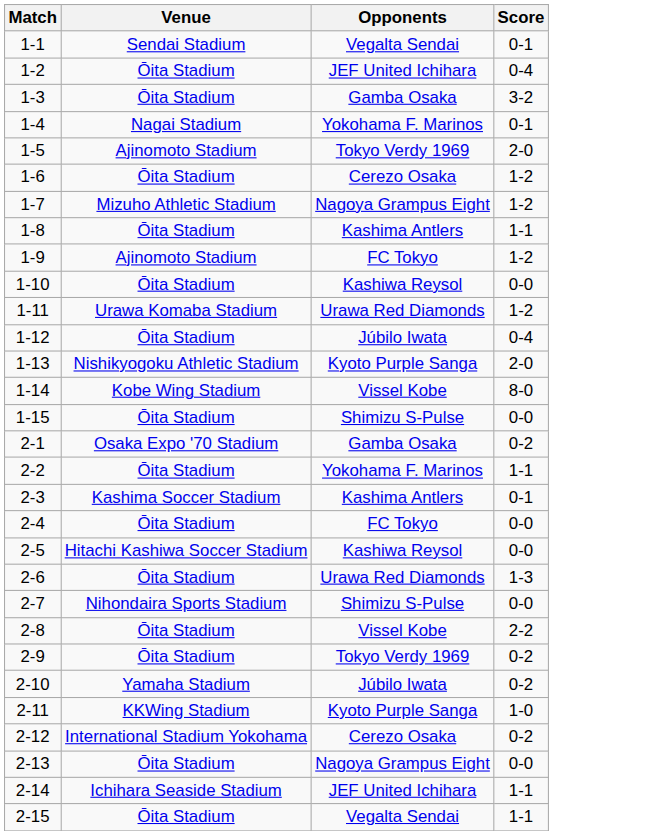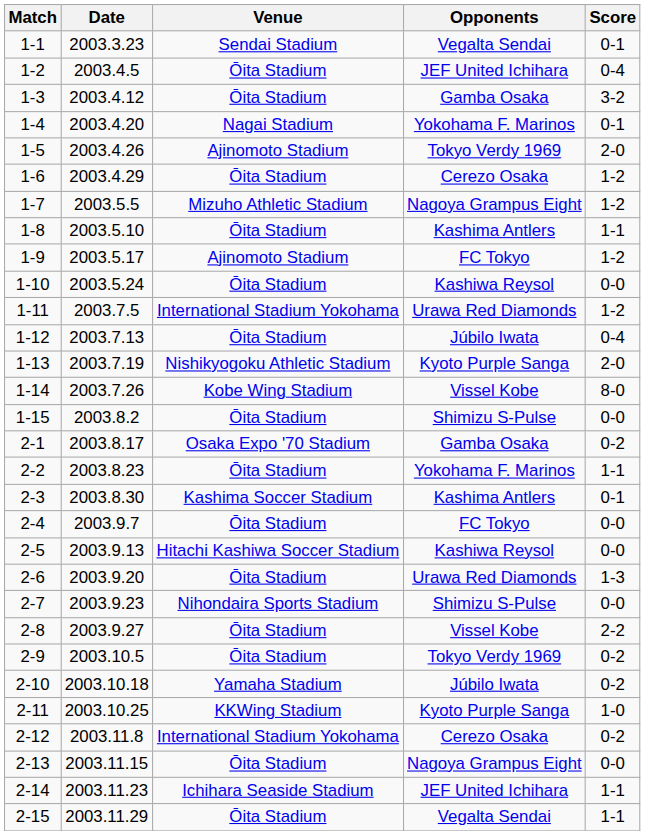 <table class="wikitable" style="text-align:center;">
 <tr>
 <th>Match</th>
+<th>Date</th>
 <th>Venue</th>
 <th>Opponents</th>
 <th>Score</th>
 </tr>
 <tr>
 <td>1-1</td>
+<td>2003.3.23</td>
 <td><a href='#'>Sendai Stadium</a></td>
 <td><a href='#'>Vegalta Sendai</a></td>
 <td>0-1</td>
 </tr>
 <tr>
 <td>1-2</td>
+<td>2003.4.5</td>
 <td><a href='#'>Ōita Stadium</a></td>
 <td><a href='#'>JEF United Ichihara</a></td>
 <td>0-4</td>
 </tr>
 <tr>
 <td>1-3</td>
+<td>2003.4.12</td>
 <td><a href='#'>Ōita Stadium</a></td>
 <td><a href='#'>Gamba Osaka</a></td>
 <td>3-2</td>
 </tr>
 <tr>
 <td>1-4</td>
+<td>2003.4.20</td>
 <td><a href='#'>Nagai Stadium</a></td>
 <td><a href='#'>Yokohama F. Marinos</a></td>
 <td>0-1</td>
 </tr>
 <tr>
 <td>1-5</td>
+<td>2003.4.26</td>
 <td><a href='#'>Ajinomoto Stadium</a></td>
 <td><a href='#'>Tokyo Verdy 1969</a></td>
 <td>2-0</td>
 </tr>
 <tr>
 <td>1-6</td>
+<td>2003.4.29</td>
 <td><a href='#'>Ōita Stadium</a></td>
 <td><a href='#'>Cerezo Osaka</a></td>
 <td>1-2</td>
 </tr>
 <tr>
 <td>1-7</td>
+<td>2003.5.5</td>
 <td><a href='#'>Mizuho Athletic Stadium</a></td>
 <td><a href='#'>Nagoya Grampus Eight</a></td>
 <td>1-2</td>
 </tr>
 <tr>
 <td>1-8</td>
+<td>2003.5.10</td>
 <td><a href='#'>Ōita Stadium</a></td>
 <td><a href='#'>Kashima Antlers</a></td>
 <td>1-1</td>
 </tr>
 <tr>
 <td>1-9</td>
+<td>2003.5.17</td>
 <td><a href='#'>Ajinomoto Stadium</a></td>
 <td><a href='#'>FC Tokyo</a></td>
 <td>1-2</td>
 </tr>
 <tr>
 <td>1-10</td>
+<td>2003.5.24</td>
 <td><a href='#'>Ōita Stadium</a></td>
 <td><a href='#'>Kashiwa Reysol</a></td>
 <td>0-0</td>
 </tr>
 <tr>
 <td>1-11</td>
-<td><a href='#'>Urawa Komaba Stadium</a></td>
+<td>2003.7.5</td>
+<td><a href='#'>International Stadium Yokohama</a></td>
 <td><a href='#'>Urawa Red Diamonds</a></td>
 <td>1-2</td>
 </tr>
 <tr>
 <td>1-12</td>
+<td>2003.7.13</td>
 <td><a href='#'>Ōita Stadium</a></td>
 <td><a href='#'>Júbilo Iwata</a></td>
 <td>0-4</td>
 </tr>
 <tr>
 <td>1-13</td>
+<td>2003.7.19</td>
 <td><a href='#'>Nishikyogoku Athletic Stadium</a></td>
 <td><a href='#'>Kyoto Purple Sanga</a></td>
 <td>2-0</td>
 </tr>
 <tr>
 <td>1-14</td>
+<td>2003.7.26</td>
 <td><a href='#'>Kobe Wing Stadium</a></td>
 <td><a href='#'>Vissel Kobe</a></td>
 <td>8-0</td>
 </tr>
 <tr>
 <td>1-15</td>
+<td>2003.8.2</td>
 <td><a href='#'>Ōita Stadium</a></td>
 <td><a href='#'>Shimizu S-Pulse</a></td>
 <td>0-0</td>
 </tr>
 <tr>
 <td>2-1</td>
+<td>2003.8.17</td>
 <td><a href='#'>Osaka Expo '70 Stadium</a></td>
 <td><a href='#'>Gamba Osaka</a></td>
 <td>0-2</td>
 </tr>
 <tr>
 <td>2-2</td>
+<td>2003.8.23</td>
 <td><a href='#'>Ōita Stadium</a></td>
 <td><a href='#'>Yokohama F. Marinos</a></td>
 <td>1-1</td>
 </tr>
 <tr>
 <td>2-3</td>
+<td>2003.8.30</td>
 <td><a href='#'>Kashima Soccer Stadium</a></td>
 <td><a href='#'>Kashima Antlers</a></td>
 <td>0-1</td>
 </tr>
 <tr>
 <td>2-4</td>
+<td>2003.9.7</td>
 <td><a href='#'>Ōita Stadium</a></td>
 <td><a href='#'>FC Tokyo</a></td>
 <td>0-0</td>
 </tr>
 <tr>
 <td>2-5</td>
+<td>2003.9.13</td>
 <td><a href='#'>Hitachi Kashiwa Soccer Stadium</a></td>
 <td><a href='#'>Kashiwa Reysol</a></td>
 <td>0-0</td>
 </tr>
 <tr>
 <td>2-6</td>
+<td>2003.9.20</td>
 <td><a href='#'>Ōita Stadium</a></td>
 <td><a href='#'>Urawa Red Diamonds</a></td>
 <td>1-3</td>
 </tr>
 <tr>
 <td>2-7</td>
+<td>2003.9.23</td>
 <td><a href='#'>Nihondaira Sports Stadium</a></td>
 <td><a href='#'>Shimizu S-Pulse</a></td>
 <td>0-0</td>
 </tr>
 <tr>
 <td>2-8</td>
+<td>2003.9.27</td>
 <td><a href='#'>Ōita Stadium</a></td>
 <td><a href='#'>Vissel Kobe</a></td>
 <td>2-2</td>
 </tr>
 <tr>
 <td>2-9</td>
+<td>2003.10.5</td>
 <td><a href='#'>Ōita Stadium</a></td>
 <td><a href='#'>Tokyo Verdy 1969</a></td>
 <td>0-2</td>
 </tr>
 <tr>
 <td>2-10</td>
+<td>2003.10.18</td>
 <td><a href='#'>Yamaha Stadium</a></td>
 <td><a href='#'>Júbilo Iwata</a></td>
 <td>0-2</td>
 </tr>
 <tr>
 <td>2-11</td>
+<td>2003.10.25</td>
 <td><a href='#'>KKWing Stadium</a></td>
 <td><a href='#'>Kyoto Purple Sanga</a></td>
 <td>1-0</td>
 </tr>
 <tr>
 <td>2-12</td>
+<td>2003.11.8</td>
 <td><a href='#'>International Stadium Yokohama</a></td>
 <td><a href='#'>Cerezo Osaka</a></td>
 <td>0-2</td>
 </tr>
 <tr>
 <td>2-13</td>
+<td>2003.11.15</td>
 <td><a href='#'>Ōita Stadium</a></td>
 <td><a href='#'>Nagoya Grampus Eight</a></td>
 <td>0-0</td>
 </tr>
 <tr>
 <td>2-14</td>
+<td>2003.11.23</td>
 <td><a href='#'>Ichihara Seaside Stadium</a></td>
 <td><a href='#'>JEF United Ichihara</a></td>
 <td>1-1</td>
 </tr>
 <tr>
 <td>2-15</td>
+<td>2003.11.29</td>
 <td><a href='#'>Ōita Stadium</a></td>
 <td><a href='#'>Vegalta Sendai</a></td>
 <td>1-1</td>
 </tr>
 </table>
